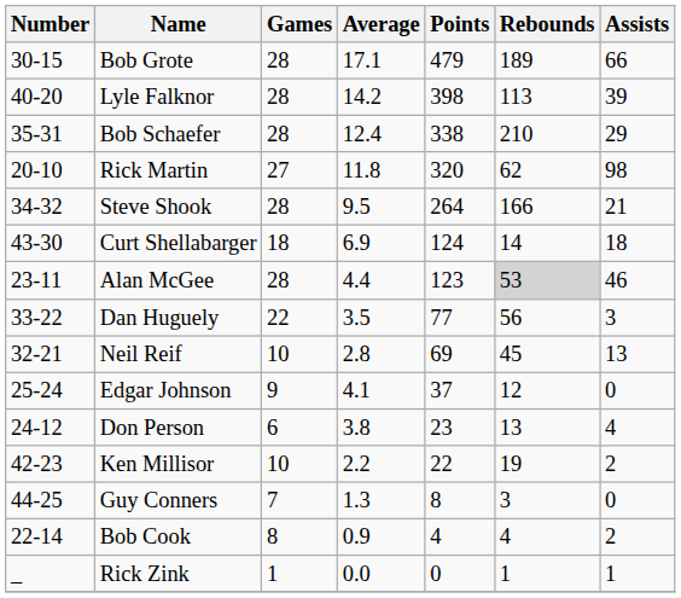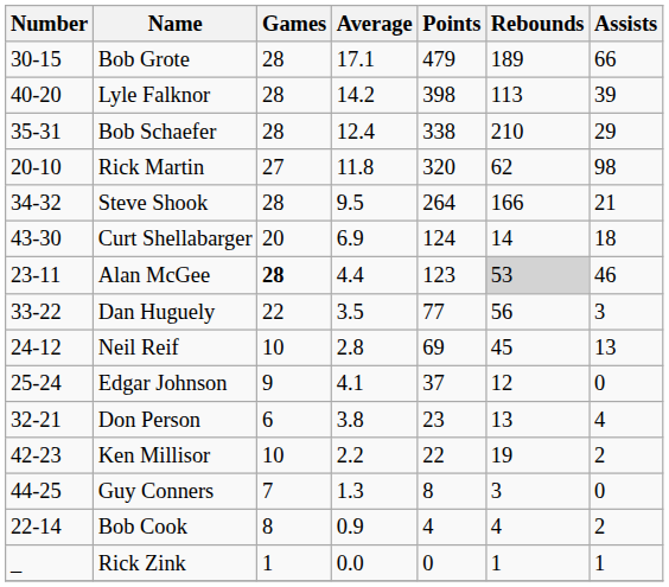 <table class="wikitable" style="font-size: 95%;">
 <tr>
 <th>Number</th>
 <th>Name</th>
 <th>Games</th>
 <th>Average</th>
 <th>Points</th>
 <th>Rebounds</th>
 <th>Assists</th>
 </tr>
 <tr>
 <td>30-15</td>
 <td>Bob Grote</td>
 <td>28</td>
 <td>17.1</td>
 <td>479</td>
 <td>189</td>
 <td>66</td>
 </tr>
 <tr>
 <td>40-20</td>
 <td>Lyle Falknor</td>
 <td>28</td>
 <td>14.2</td>
 <td>398</td>
 <td>113</td>
 <td>39</td>
 </tr>
 <tr>
 <td>35-31</td>
 <td>Bob Schaefer</td>
 <td>28</td>
 <td>12.4</td>
 <td>338</td>
 <td>210</td>
 <td>29</td>
 </tr>
 <tr>
 <td>20-10</td>
 <td>Rick Martin</td>
 <td>27</td>
 <td>11.8</td>
 <td>320</td>
 <td>62</td>
 <td>98</td>
 </tr>
 <tr>
 <td>34-32</td>
 <td>Steve Shook</td>
 <td>28</td>
 <td>9.5</td>
 <td>264</td>
 <td>166</td>
 <td>21</td>
 </tr>
 <tr>
 <td>43-30</td>
 <td>Curt Shellabarger</td>
-<td>18</td>
+<td>20</td>
 <td>6.9</td>
 <td>124</td>
 <td>14</td>
 <td>18</td>
 </tr>
 <tr>
 <td>23-11</td>
 <td>Alan McGee</td>
-<td>28</td>
+<td><strong>28</strong></td>
 <td>4.4</td>
 <td>123</td>
 <td style="background: lightgrey;">53</td>
 <td>46</td>
 </tr>
 <tr>
 <td>33-22</td>
 <td>Dan Huguely</td>
 <td>22</td>
 <td>3.5</td>
 <td>77</td>
 <td>56</td>
 <td>3</td>
 </tr>
 <tr>
-<td>32-21</td>
+<td>24-12</td>
 <td>Neil Reif</td>
 <td>10</td>
 <td>2.8</td>
 <td>69</td>
 <td>45</td>
 <td>13</td>
 </tr>
 <tr>
 <td>25-24</td>
 <td>Edgar Johnson</td>
 <td>9</td>
 <td>4.1</td>
 <td>37</td>
 <td>12</td>
 <td>0</td>
 </tr>
 <tr>
-<td>24-12</td>
+<td>32-21</td>
 <td>Don Person</td>
 <td>6</td>
 <td>3.8</td>
 <td>23</td>
 <td>13</td>
 <td>4</td>
 </tr>
 <tr>
 <td>42-23</td>
 <td>Ken Millisor</td>
 <td>10</td>
 <td>2.2</td>
 <td>22</td>
 <td>19</td>
 <td>2</td>
 </tr>
 <tr>
 <td>44-25</td>
 <td>Guy Conners</td>
 <td>7</td>
 <td>1.3</td>
 <td>8</td>
 <td>3</td>
 <td>0</td>
 </tr>
 <tr>
 <td>22-14</td>
 <td>Bob Cook</td>
 <td>8</td>
 <td>0.9</td>
 <td>4</td>
 <td>4</td>
 <td>2</td>
 </tr>
 <tr>
 <td>_</td>
 <td>Rick Zink</td>
 <td>1</td>
 <td>0.0</td>
 <td>0</td>
 <td>1</td>
 <td>1</td>
 </tr>
 <tr>
 </tr>
 </table>
